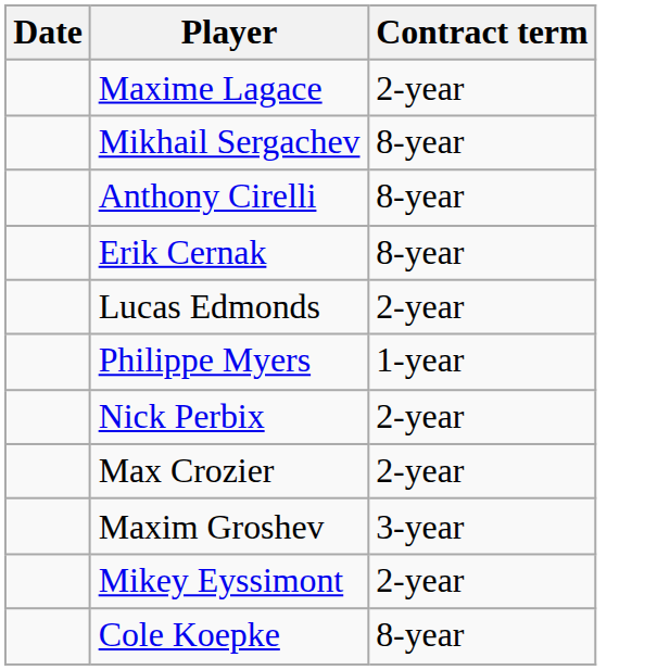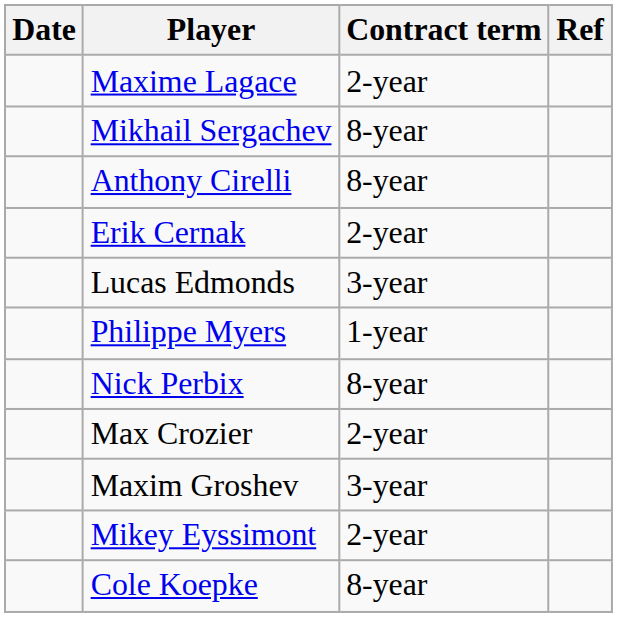 <table class="wikitable">
 <tr>
 <th>Date</th>
 <th>Player</th>
 <th>Contract term</th>
+<th>Ref</th>
 </tr>
 <tr>
 <td></td>
 <td><a href='#'>Maxime Lagace</a></td>
 <td>2-year</td>
+<td></td>
 </tr>
 <tr>
 <td></td>
 <td><a href='#'>Mikhail Sergachev</a></td>
 <td>8-year</td>
+<td></td>
 </tr>
 <tr>
 <td></td>
 <td><a href='#'>Anthony Cirelli</a></td>
 <td>8-year</td>
+<td></td>
 </tr>
 <tr>
 <td></td>
 <td><a href='#'>Erik Cernak</a></td>
-<td>8-year</td>
+<td>2-year</td>
+<td></td>
 </tr>
 <tr>
 <td></td>
 <td>Lucas Edmonds</td>
-<td>2-year</td>
+<td>3-year</td>
+<td></td>
 </tr>
 <tr>
 <td></td>
 <td><a href='#'>Philippe Myers</a></td>
 <td>1-year</td>
+<td></td>
 </tr>
 <tr>
 <td></td>
 <td><a href='#'>Nick Perbix</a></td>
-<td>2-year</td>
+<td>8-year</td>
+<td></td>
 </tr>
 <tr>
 <td></td>
 <td>Max Crozier</td>
 <td>2-year</td>
+<td></td>
 </tr>
 <tr>
 <td></td>
 <td>Maxim Groshev</td>
 <td>3-year</td>
+<td></td>
 </tr>
 <tr>
 <td></td>
 <td><a href='#'>Mikey Eyssimont</a></td>
 <td>2-year</td>
+<td></td>
 </tr>
 <tr>
 <td></td>
 <td><a href='#'>Cole Koepke</a></td>
 <td>8-year</td>
+<td></td>
 </tr>
 </table>
